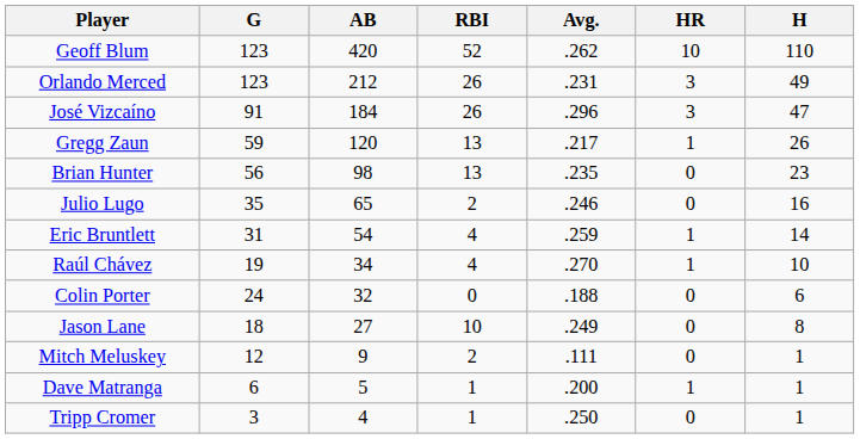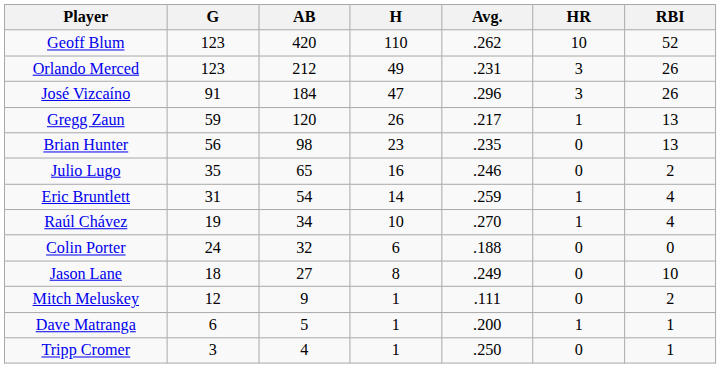 <table class="wikitable sortable">
 <tr>
 <th bgcolor="#DDDDFF" width="16%">Player</th>
 <th bgcolor="#DDDDFF" width="9%">G</th>
 <th bgcolor="#DDDDFF" width="9%">AB</th>
-<th bgcolor="#DDDDFF" width="9%">RBI</th>
+<th bgcolor="#DDDDFF" width="9%">H</th>
 <th bgcolor="#DDDDFF" width="9%">Avg.</th>
 <th bgcolor="#DDDDFF" width="9%">HR</th>
-<th bgcolor="#DDDDFF" width="9%">H</th>
+<th bgcolor="#DDDDFF" width="9%">RBI</th>
 </tr>
 <tr align=center>
 <td><a href='#'>Geoff Blum</a></td>
 <td>123</td>
 <td>420</td>
-<td>52</td>
+<td>110</td>
 <td>.262</td>
 <td>10</td>
-<td>110</td>
+<td>52</td>
 </tr>
 <tr align=center>
 <td><a href='#'>Orlando Merced</a></td>
 <td>123</td>
 <td>212</td>
-<td>26</td>
+<td>49</td>
 <td>.231</td>
 <td>3</td>
-<td>49</td>
+<td>26</td>
 </tr>
 <tr align=center>
 <td><a href='#'>José Vizcaíno</a></td>
 <td>91</td>
 <td>184</td>
-<td>26</td>
+<td>47</td>
 <td>.296</td>
 <td>3</td>
-<td>47</td>
+<td>26</td>
 </tr>
 <tr align=center>
 <td><a href='#'>Gregg Zaun</a></td>
 <td>59</td>
 <td>120</td>
-<td>13</td>
+<td>26</td>
 <td>.217</td>
 <td>1</td>
-<td>26</td>
+<td>13</td>
 </tr>
 <tr align=center>
 <td><a href='#'>Brian Hunter</a></td>
 <td>56</td>
 <td>98</td>
-<td>13</td>
+<td>23</td>
 <td>.235</td>
 <td>0</td>
-<td>23</td>
+<td>13</td>
 </tr>
 <tr align=center>
 <td><a href='#'>Julio Lugo</a></td>
 <td>35</td>
 <td>65</td>
-<td>2</td>
+<td>16</td>
 <td>.246</td>
 <td>0</td>
-<td>16</td>
+<td>2</td>
 </tr>
 <tr align=center>
 <td><a href='#'>Eric Bruntlett</a></td>
 <td>31</td>
 <td>54</td>
-<td>4</td>
+<td>14</td>
 <td>.259</td>
 <td>1</td>
-<td>14</td>
+<td>4</td>
 </tr>
 <tr align=center>
 <td><a href='#'>Raúl Chávez</a></td>
 <td>19</td>
 <td>34</td>
-<td>4</td>
+<td>10</td>
 <td>.270</td>
 <td>1</td>
-<td>10</td>
+<td>4</td>
 </tr>
 <tr align=center>
 <td><a href='#'>Colin Porter</a></td>
 <td>24</td>
 <td>32</td>
-<td>0</td>
+<td>6</td>
 <td>.188</td>
 <td>0</td>
-<td>6</td>
+<td>0</td>
 </tr>
 <tr align=center>
 <td><a href='#'>Jason Lane</a></td>
 <td>18</td>
 <td>27</td>
-<td>10</td>
+<td>8</td>
 <td>.249</td>
 <td>0</td>
-<td>8</td>
+<td>10</td>
 </tr>
 <tr align=center>
 <td><a href='#'>Mitch Meluskey</a></td>
 <td>12</td>
 <td>9</td>
-<td>2</td>
+<td>1</td>
 <td>.111</td>
 <td>0</td>
-<td>1</td>
+<td>2</td>
 </tr>
 <tr align=center>
 <td><a href='#'>Dave Matranga</a></td>
 <td>6</td>
 <td>5</td>
 <td>1</td>
 <td>.200</td>
 <td>1</td>
 <td>1</td>
 </tr>
 <tr align=center>
 <td><a href='#'>Tripp Cromer</a></td>
 <td>3</td>
 <td>4</td>
 <td>1</td>
 <td>.250</td>
 <td>0</td>
 <td>1</td>
 </tr>
 </table>
